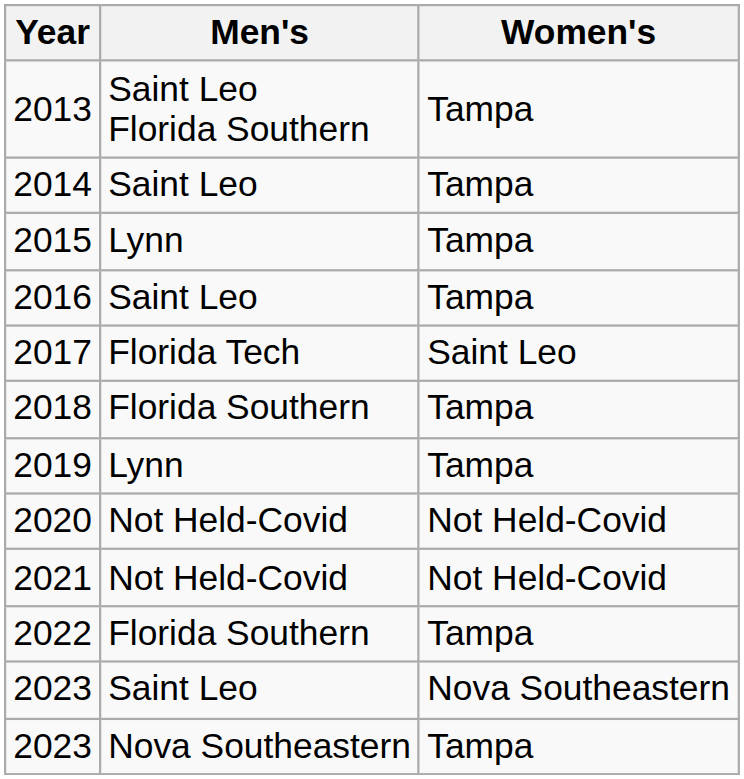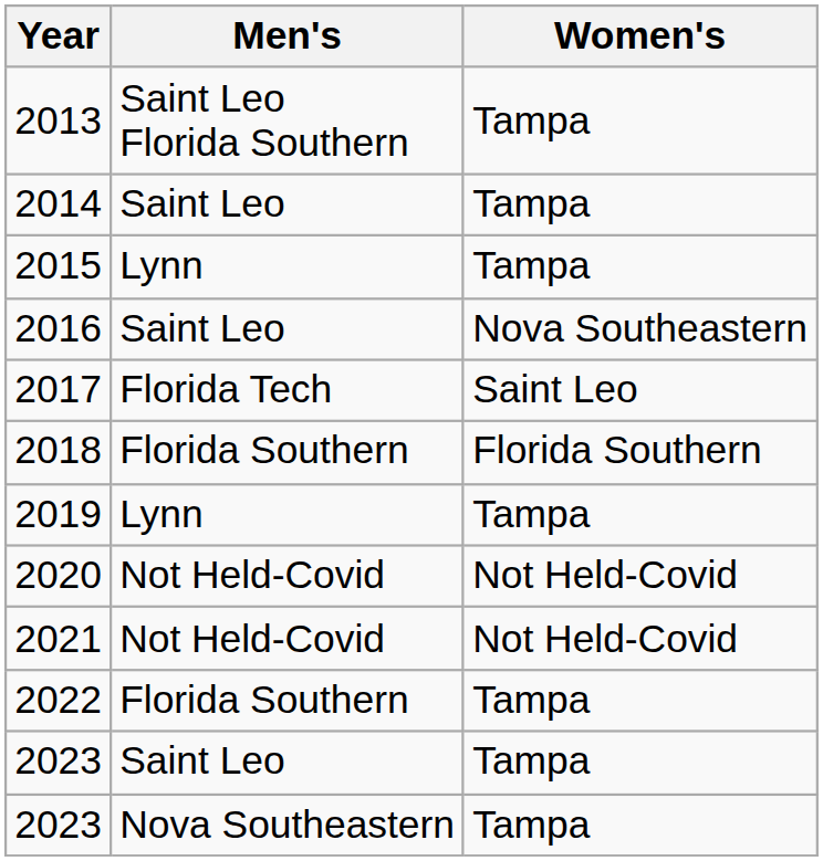 <table class="wikitable">
 <tr>
 <th>Year</th>
 <th>Men's</th>
 <th>Women's</th>
 </tr>
 <tr>
 <td>2013</td>
 <td>Saint Leo<br>Florida Southern</td>
 <td>Tampa</td>
 </tr>
 <tr>
 <td>2014</td>
 <td>Saint Leo</td>
 <td>Tampa</td>
 </tr>
 <tr>
 <td>2015</td>
 <td>Lynn</td>
 <td>Tampa</td>
 </tr>
 <tr>
 <td>2016</td>
 <td>Saint Leo</td>
-<td>Tampa</td>
+<td>Nova Southeastern</td>
 </tr>
 <tr>
 <td>2017</td>
 <td>Florida Tech</td>
 <td>Saint Leo</td>
 </tr>
 <tr>
 <td>2018</td>
 <td>Florida Southern</td>
-<td>Tampa</td>
+<td>Florida Southern</td>
 </tr>
 <tr>
 <td>2019</td>
 <td>Lynn</td>
 <td>Tampa</td>
 </tr>
 <tr>
 <td>2020</td>
 <td>Not Held-Covid</td>
 <td>Not Held-Covid</td>
 </tr>
 <tr>
 <td>2021</td>
 <td>Not Held-Covid</td>
 <td>Not Held-Covid</td>
 </tr>
 <tr>
 <td>2022</td>
 <td>Florida Southern</td>
 <td>Tampa</td>
 </tr>
 <tr>
 <td>2023</td>
 <td>Saint Leo</td>
-<td>Nova Southeastern</td>
+<td>Tampa</td>
 </tr>
 <tr>
 <td>2023</td>
 <td>Nova Southeastern</td>
 <td>Tampa</td>
 </tr>
 </table>
